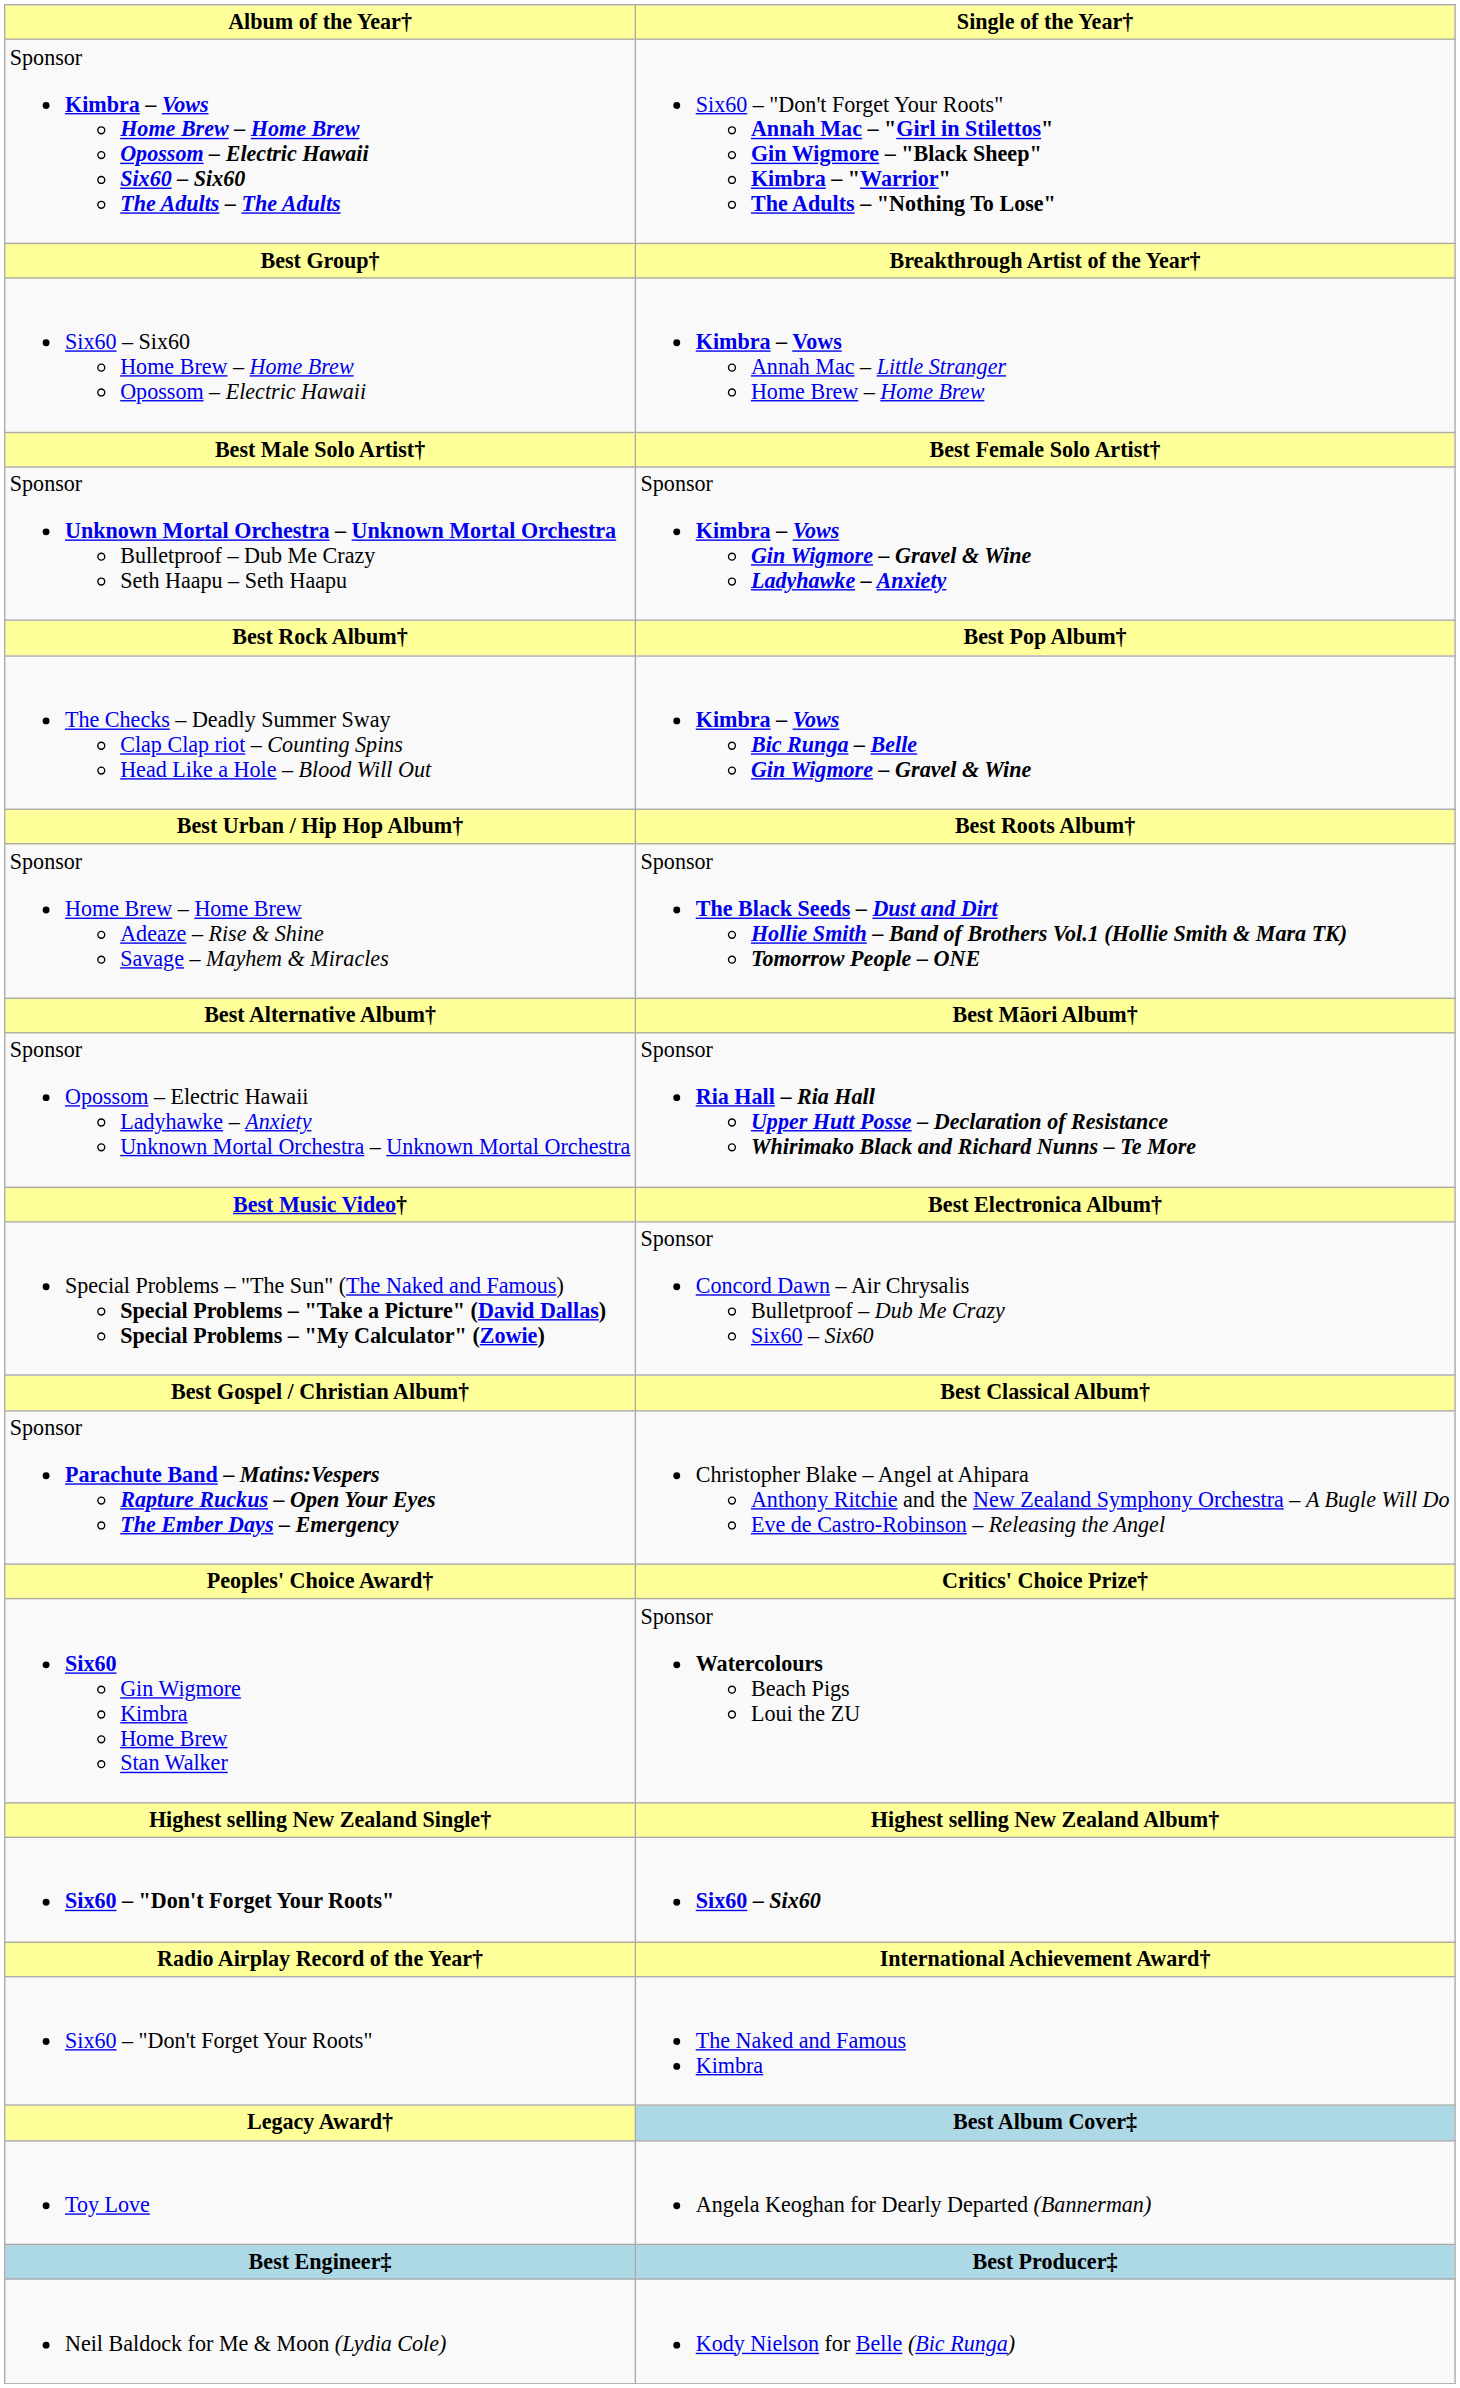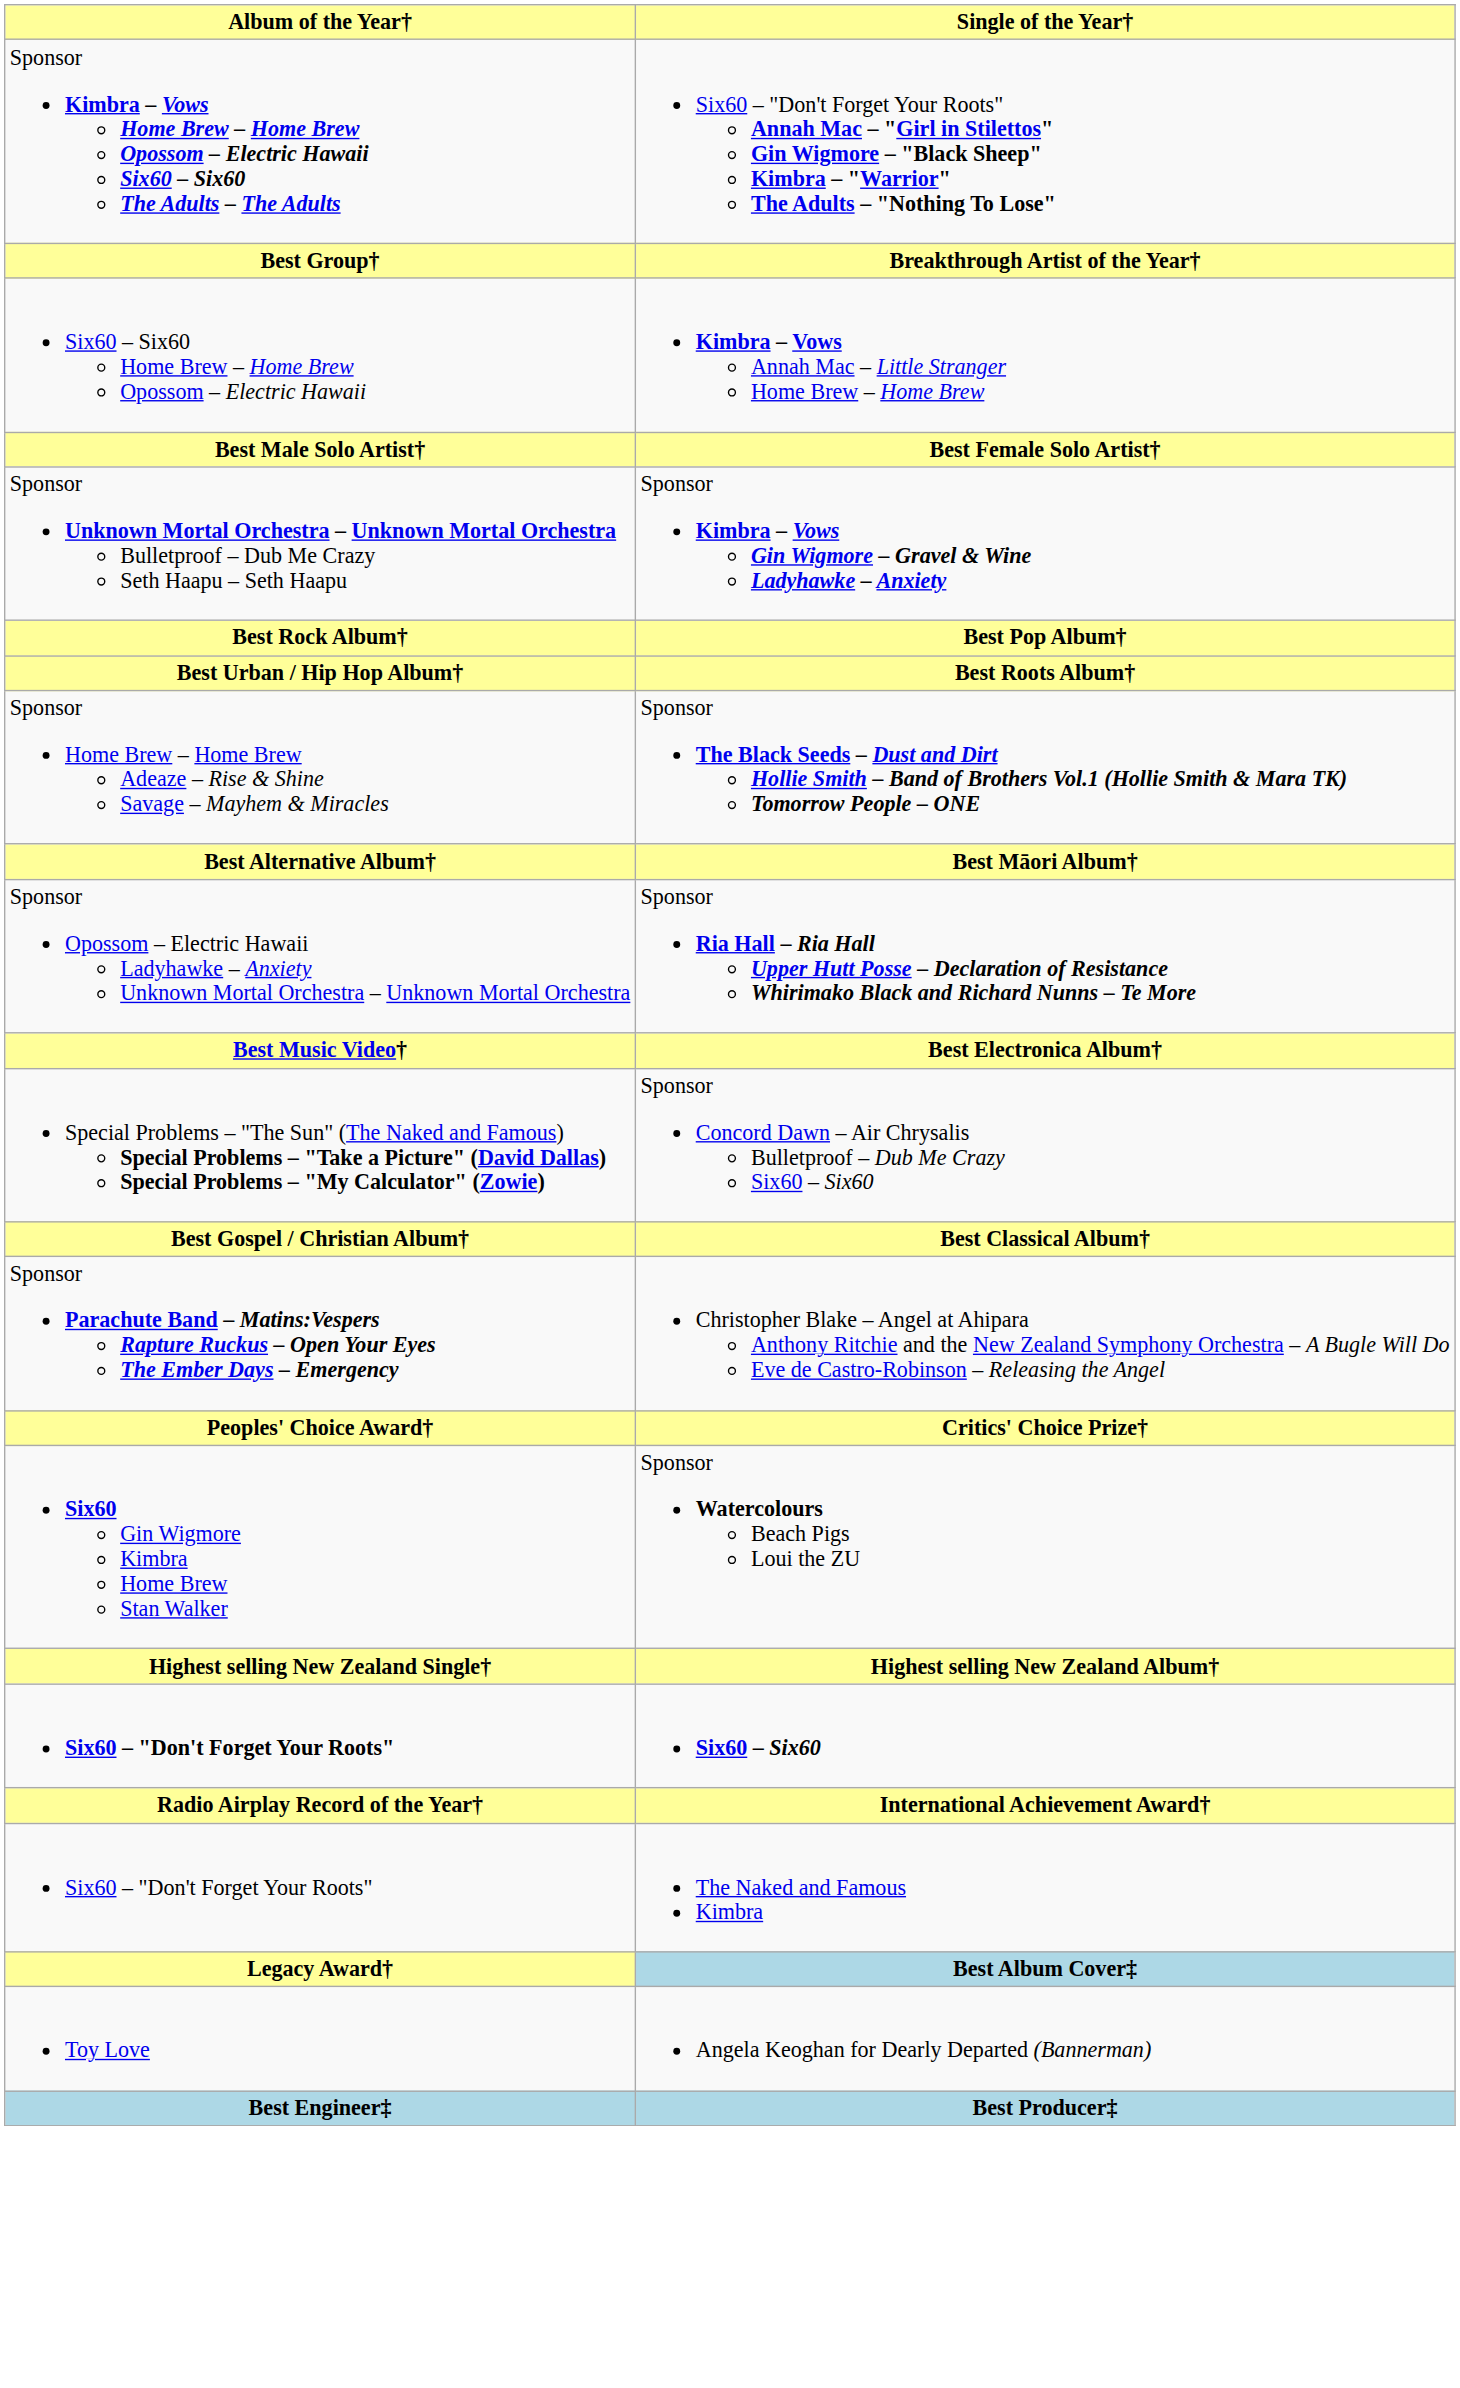 <table class=wikitable style="width=150%">
 <tr>
 <th style="background:#FFFF99;" ! style="width=50%">Album of the Year†</th>
 <th style="background:#FFFF99;" ! style="width=50%">Single of the Year†</th>
 </tr>
 <tr>
 <td valign="top"><span>Sponsor</span><br><ul><li><strong><a href='#'>Kimbra</a> – <em><a href='#'>Vows</a><strong><em><ul><li><a href='#'>Home Brew</a> – </em><a href='#'>Home Brew</a><em></li><li><a href='#'>Opossom</a> – </em>Electric Hawaii<em></li><li><a href='#'>Six60</a> – </em>Six60<em></li><li><a href='#'>The Adults</a> – </em><a href='#'>The Adults</a><em></li></ul></li></ul></td>
 <td valign="top"><br><ul><li></strong><a href='#'>Six60</a> – "Don't Forget Your Roots"<strong><ul><li><a href='#'>Annah Mac</a> – "<a href='#'>Girl in Stilettos</a>"</li><li><a href='#'>Gin Wigmore</a> – "Black Sheep"</li><li><a href='#'>Kimbra</a> – "<a href='#'>Warrior</a>"</li><li><a href='#'>The Adults</a> – "Nothing To Lose"</li></ul></li></ul></td>
 </tr>
 <tr>
 <th style="background:#FFFF99;" ! style="width=50%">Best Group†</th>
 <th style="background:#FFFF99;" ! style="width=50%">Breakthrough Artist of the Year†</th>
 </tr>
 <tr>
 <td valign="top"><br><ul><li></strong><a href='#'>Six60</a> – </em>Six60</em></strong><ul><li><a href='#'>Home Brew</a> – <em><a href='#'>Home Brew</a></em></li><li><a href='#'>Opossom</a> – <em>Electric Hawaii</em></li></ul></li></ul></td>
 <td valign="top"><br><ul><li><strong><a href='#'>Kimbra</a> – <a href='#'>Vows</a></strong><ul><li><a href='#'>Annah Mac</a> – <em><a href='#'>Little Stranger</a></em></li><li><a href='#'>Home Brew</a> – <em><a href='#'>Home Brew</a></em></li></ul></li></ul></td>
 </tr>
 <tr>
 <th style="background:#FFFF99;" ! style="width=50%">Best Male Solo Artist†</th>
 <th style="background:#FFFF99;" ! style="width=50%">Best Female Solo Artist†</th>
 </tr>
 <tr>
 <td valign="top"><span>Sponsor</span><br><ul><li><strong><a href='#'>Unknown Mortal Orchestra</a> – <a href='#'>Unknown Mortal Orchestra</a></strong><ul><li>Bulletproof – Dub Me Crazy</li><li>Seth Haapu – Seth Haapu</li></ul></li></ul></td>
 <td valign="top"><span>Sponsor</span><br><ul><li><strong><a href='#'>Kimbra</a> – <em><a href='#'>Vows</a><strong><em><ul><li><a href='#'>Gin Wigmore</a> – </em>Gravel & Wine<em></li><li><a href='#'>Ladyhawke</a> – </em><a href='#'>Anxiety</a><em></li></ul></li></ul></td>
 </tr>
 <tr>
 <th style="background:#FFFF99;" ! style="width=50%">Best Rock Album†</th>
 <th style="background:#FFFF99;" ! style="width=50%">Best Pop Album†</th>
-</tr>
-<tr>
-<td valign="top"><br><ul><li></strong><a href='#'>The Checks</a> – </em>Deadly Summer Sway</em></strong><ul><li><a href='#'>Clap Clap riot</a> – <em>Counting Spins</em></li><li><a href='#'>Head Like a Hole</a> – <em>Blood Will Out</em></li></ul></li></ul></td>
-<td valign="top"><br><ul><li><strong><a href='#'>Kimbra</a> – <em><a href='#'>Vows</a><strong><em><ul><li><a href='#'>Bic Runga</a> – </em><a href='#'>Belle</a><em></li><li><a href='#'>Gin Wigmore</a> – </em>Gravel & Wine<em></li></ul></li></ul></td>
 </tr>
 <tr>
 <th style="background:#FFFF99;" ! style="width=50%">Best Urban / Hip Hop Album†</th>
 <th style="background:#FFFF99;" ! style="width=50%">Best Roots Album†</th>
 </tr>
 <tr>
 <td valign="top"><span>Sponsor</span><br><ul><li></strong><a href='#'>Home Brew</a> – </em><a href='#'>Home Brew</a></em></strong><ul><li><a href='#'>Adeaze</a> – <em>Rise & Shine</em></li><li><a href='#'>Savage</a> – <em>Mayhem & Miracles</em></li></ul></li></ul></td>
 <td valign="top"><span>Sponsor</span><br><ul><li><strong><a href='#'>The Black Seeds</a> – <em><a href='#'>Dust and Dirt</a><strong><em><ul><li><a href='#'>Hollie Smith</a> – </em>Band of Brothers Vol.1<em> (Hollie Smith & Mara TK)</li><li>Tomorrow People – </em>ONE<em></li></ul></li></ul></td>
 </tr>
 <tr>
 <th style="background:#FFFF99;" ! style="width=50%">Best Alternative Album†</th>
 <th style="background:#FFFF99;" ! style="width=50%">Best Māori Album†</th>
 </tr>
 <tr>
 <td valign="top"><span>Sponsor</span><br><ul><li></strong><a href='#'>Opossom</a> – </em>Electric Hawaii</em></strong><ul><li><a href='#'>Ladyhawke</a> – <em><a href='#'>Anxiety</a></em></li><li><a href='#'>Unknown Mortal Orchestra</a> – <a href='#'>Unknown Mortal Orchestra</a></li></ul></li></ul></td>
 <td valign="top"><span>Sponsor</span><br><ul><li><strong><a href='#'>Ria Hall</a> – <em>Ria Hall<strong><em><ul><li><a href='#'>Upper Hutt Posse</a> – </em>Declaration of Resistance<em></li><li>Whirimako Black and Richard Nunns – </em>Te More<em></li></ul></li></ul></td>
 </tr>
 <tr>
 <th style="background:#FFFF99;" ! style="width=50%"><a href='#'>Best Music Video</a>†</th>
 <th style="background:#FFFF99;" ! style="width=50%">Best Electronica Album†</th>
 </tr>
 <tr>
 <td valign="top"><br><ul><li></strong>Special Problems – "The Sun" (<a href='#'>The Naked and Famous</a>)<strong><ul><li>Special Problems – "Take a Picture" (<a href='#'>David Dallas</a>)</li><li>Special Problems – "My Calculator" (<a href='#'>Zowie</a>)</li></ul></li></ul></td>
 <td valign="top"><span>Sponsor</span><br><ul><li></strong><a href='#'>Concord Dawn</a> – </em>Air Chrysalis</em></strong><ul><li>Bulletproof – <em>Dub Me Crazy</em></li><li><a href='#'>Six60</a> – <em>Six60</em></li></ul></li></ul></td>
 </tr>
 <tr>
 <th style="background:#FFFF99;" ! style="width=50%">Best Gospel / Christian Album†</th>
 <th style="background:#FFFF99;" ! style="width=50%">Best Classical Album†</th>
 </tr>
 <tr>
 <td valign="top"><span>Sponsor</span><br><ul><li><strong><a href='#'>Parachute Band</a> – <em>Matins:Vespers<strong><em><ul><li><a href='#'>Rapture Ruckus</a> – </em>Open Your Eyes<em></li><li><a href='#'>The Ember Days</a> – </em>Emergency<em></li></ul></li></ul></td>
 <td valign="top"><br><ul><li></strong>Christopher Blake – </em>Angel at Ahipara</em></strong><ul><li><a href='#'>Anthony Ritchie</a> and the <a href='#'>New Zealand Symphony Orchestra</a> – <em>A Bugle Will Do</em></li><li><a href='#'>Eve de Castro-Robinson</a> – <em>Releasing the Angel</em></li></ul></li></ul></td>
 </tr>
 <tr>
 <th style="background:#FFFF99;" ! style="width=50%">Peoples' Choice Award†</th>
 <th style="background:#FFFF99;" ! style="width=50%">Critics' Choice Prize†</th>
 </tr>
 <tr>
 <td valign="top"><br><ul><li><strong><a href='#'>Six60</a></strong><ul><li><a href='#'>Gin Wigmore</a></li><li><a href='#'>Kimbra</a></li><li><a href='#'>Home Brew</a></li><li><a href='#'>Stan Walker</a></li></ul></li></ul></td>
 <td valign="top"><span>Sponsor</span><br><ul><li><strong>Watercolours</strong><ul><li>Beach Pigs</li><li>Loui the ZU</li></ul></li></ul></td>
 </tr>
 <tr>
 <th style="background:#FFFF99;" ! style="width=50%">Highest selling New Zealand Single†</th>
 <th style="background:#FFFF99;" ! style="width=50%">Highest selling New Zealand Album†</th>
 </tr>
 <tr>
 <td valign="top"><br><ul><li><strong><a href='#'>Six60</a> – "Don't Forget Your Roots"</strong></li></ul></td>
 <td valign="top"><br><ul><li><strong><a href='#'>Six60</a> – <em>Six60<strong><em></li></ul></td>
 </tr>
 <tr>
 <th style="background:#FFFF99;" ! style="width=50%">Radio Airplay Record of the Year†</th>
 <th style="background:#FFFF99;" ! style="width=50%">International Achievement Award†</th>
 </tr>
 <tr>
 <td valign="top"><br><ul><li></strong><a href='#'>Six60</a> – "Don't Forget Your Roots"<strong></li></ul></td>
 <td valign="top"><br><ul><li></strong><a href='#'>The Naked and Famous</a><strong></li><li></strong><a href='#'>Kimbra</a><strong></li></ul></td>
 </tr>
 <tr>
 <th style="background:#FFFF99;" ! style="width=50%">Legacy Award†</th>
 <th style="background:lightblue;" ! style="width=50%">Best Album Cover‡</th>
 </tr>
 <tr>
 <td valign="top"><br><ul><li></strong><a href='#'>Toy Love</a><strong></li></ul></td>
 <td><br><ul><li></strong>Angela Keoghan for </em>Dearly Departed<em> (Bannerman)<strong></li></ul></td>
 </tr>
 <tr>
 <th style="background:lightblue;" ! style="width=50%">Best Engineer‡</th>
 <th style="background:lightblue;" ! style="width=50%">Best Producer‡</th>
 </tr>
-<tr>
-<td valign="top"><br><ul><li></strong>Neil Baldock for </em>Me & Moon<em> (Lydia Cole)<strong></li></ul></td>
-<td valign="top"><br><ul><li></strong><a href='#'>Kody Nielson</a> for </em><a href='#'>Belle</a><em> (<a href='#'>Bic Runga</a>)<strong></li></ul></td>
-</tr>
 </table>
